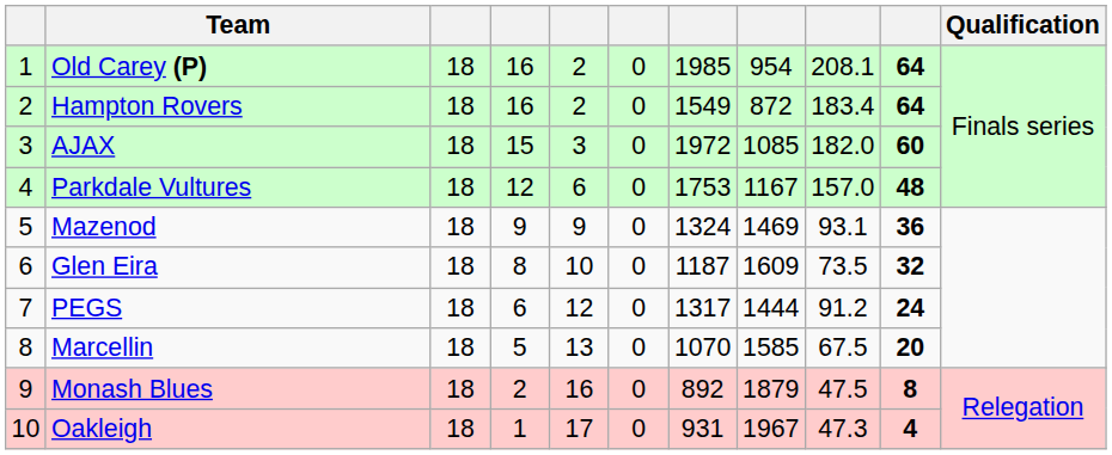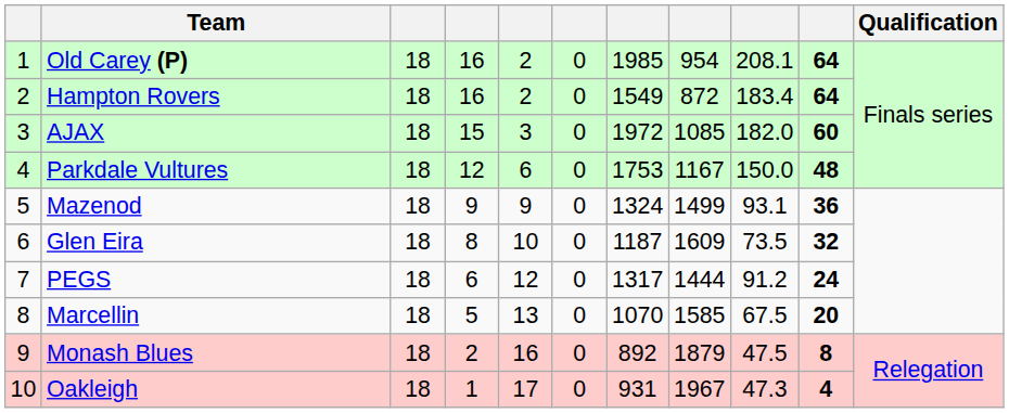 <table class="wikitable" style="text-align:center; margin-bottom:0">
 <tr>
 <th style="width:10px"></th>
 <th style="width:35%;">Team</th>
 <th style="width:30px;"></th>
 <th style="width:30px;"></th>
 <th style="width:30px;"></th>
 <th style="width:30px;"></th>
 <th style="width:30px;"></th>
 <th style="width:30px;"></th>
 <th style="width:30px;"></th>
 <th style="width:30px;"></th>
 <th>Qualification</th>
 </tr>
 <tr style="background:#ccffcc;">
 <td>1</td>
 <td style="text-align:left;"><a href='#'>Old Carey</a> <strong>(P)</strong></td>
 <td>18</td>
 <td>16</td>
 <td>2</td>
 <td>0</td>
 <td>1985</td>
 <td>954</td>
 <td>208.1</td>
 <td><strong>64</strong></td>
 <td rowspan=4>Finals series</td>
 </tr>
 <tr style="background:#ccffcc;">
 <td>2</td>
 <td style="text-align:left;"><a href='#'>Hampton Rovers</a></td>
 <td>18</td>
 <td>16</td>
 <td>2</td>
 <td>0</td>
 <td>1549</td>
 <td>872</td>
 <td>183.4</td>
 <td><strong>64</strong></td>
 </tr>
 <tr style="background:#ccffcc;">
 <td>3</td>
 <td style="text-align:left;"><a href='#'>AJAX</a></td>
 <td>18</td>
 <td>15</td>
 <td>3</td>
 <td>0</td>
 <td>1972</td>
 <td>1085</td>
 <td>182.0</td>
 <td><strong>60</strong></td>
 </tr>
 <tr style="background:#ccffcc;">
 <td>4</td>
 <td style="text-align:left;"><a href='#'>Parkdale Vultures</a></td>
 <td>18</td>
 <td>12</td>
 <td>6</td>
 <td>0</td>
 <td>1753</td>
 <td>1167</td>
-<td>157.0</td>
+<td>150.0</td>
 <td><strong>48</strong></td>
 </tr>
 <tr>
 <td>5</td>
 <td style="text-align:left;"><a href='#'>Mazenod</a></td>
 <td>18</td>
 <td>9</td>
 <td>9</td>
 <td>0</td>
 <td>1324</td>
-<td>1469</td>
+<td>1499</td>
 <td>93.1</td>
 <td><strong>36</strong></td>
 </tr>
 <tr>
 <td>6</td>
 <td style="text-align:left;"><a href='#'>Glen Eira</a></td>
 <td>18</td>
 <td>8</td>
 <td>10</td>
 <td>0</td>
 <td>1187</td>
 <td>1609</td>
 <td>73.5</td>
 <td><strong>32</strong></td>
 </tr>
 <tr>
 <td>7</td>
 <td style="text-align:left;"><a href='#'>PEGS</a></td>
 <td>18</td>
 <td>6</td>
 <td>12</td>
 <td>0</td>
 <td>1317</td>
 <td>1444</td>
 <td>91.2</td>
 <td><strong>24</strong></td>
 </tr>
 <tr>
 <td>8</td>
 <td style="text-align:left;"><a href='#'>Marcellin</a></td>
 <td>18</td>
 <td>5</td>
 <td>13</td>
 <td>0</td>
 <td>1070</td>
 <td>1585</td>
 <td>67.5</td>
 <td><strong>20</strong></td>
 </tr>
 <tr style="background:#FFCCCC;">
 <td>9</td>
 <td style="text-align:left;"><a href='#'>Monash Blues</a></td>
 <td>18</td>
 <td>2</td>
 <td>16</td>
 <td>0</td>
 <td>892</td>
 <td>1879</td>
 <td>47.5</td>
 <td><strong>8</strong></td>
 <td rowspan=2><a href='#'>Relegation</a></td>
 </tr>
 <tr style="background:#FFCCCC;">
 <td>10</td>
 <td style="text-align:left;"><a href='#'>Oakleigh</a></td>
 <td>18</td>
 <td>1</td>
 <td>17</td>
 <td>0</td>
 <td>931</td>
 <td>1967</td>
 <td>47.3</td>
 <td><strong>4</strong></td>
 </tr>
 </table>
